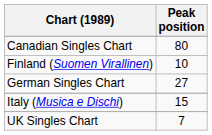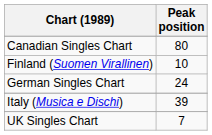 <table class="wikitable sortable">
 <tr>
 <th>Chart (1989)</th>
 <th>Peak<br>position</th>
 </tr>
 <tr>
 </tr>
 <tr>
 </tr>
 <tr>
 <td align="left">Canadian Singles Chart</td>
 <td style="text-align:center;">80</td>
 </tr>
 <tr>
 <td>Finland (<a href='#'><em>Suomen Virallinen</em></a>)</td>
 <td align="center">10</td>
 </tr>
 <tr>
 <td align="left">German Singles Chart</td>
-<td style="text-align:center;">27</td>
+<td style="text-align:center;">24</td>
 </tr>
 <tr>
 </tr>
 <tr>
 <td align="left">Italy (<em><a href='#'>Musica e Dischi</a></em>)</td>
-<td align=center>15</td>
+<td align=center>39</td>
 </tr>
 <tr>
 </tr>
 <tr>
 </tr>
 <tr>
 </tr>
 <tr>
 </tr>
 <tr>
 <td align="left">UK Singles Chart</td>
 <td style="text-align:center;">7</td>
 </tr>
 </table>
